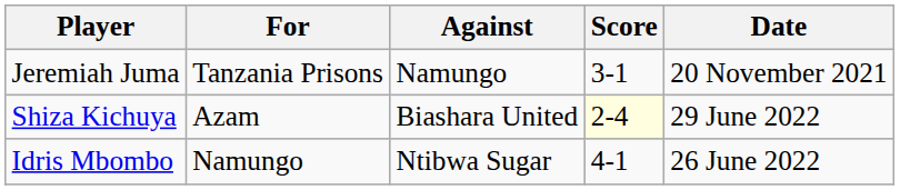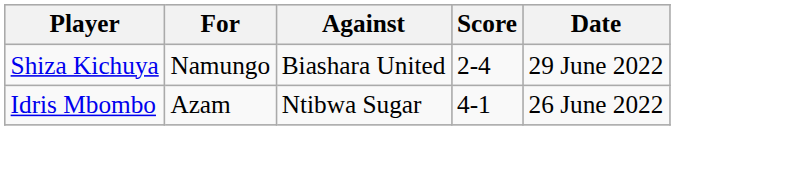 <table class="wikitable">
 <tr>
 <th>Player</th>
 <th>For</th>
 <th>Against</th>
 <th>Score</th>
 <th>Date</th>
 </tr>
 <tr>
-<td> Jeremiah Juma</td>
-<td>Tanzania Prisons</td>
+<td> <a href='#'>Shiza Kichuya</a></td>
 <td>Namungo</td>
-<td>3-1</td>
-<td>20 November 2021</td>
-</tr>
-<tr>
-<td> <a href='#'>Shiza Kichuya</a></td>
-<td>Azam</td>
 <td>Biashara United</td>
-<td style="background: lightyellow;">2-4</td>
+<td>2-4</td>
 <td>29 June 2022</td>
 </tr>
 <tr>
 <td> <a href='#'>Idris Mbombo</a></td>
-<td>Namungo</td>
+<td>Azam</td>
 <td>Ntibwa Sugar</td>
 <td>4-1</td>
 <td>26 June 2022</td>
 </tr>
 </table>
